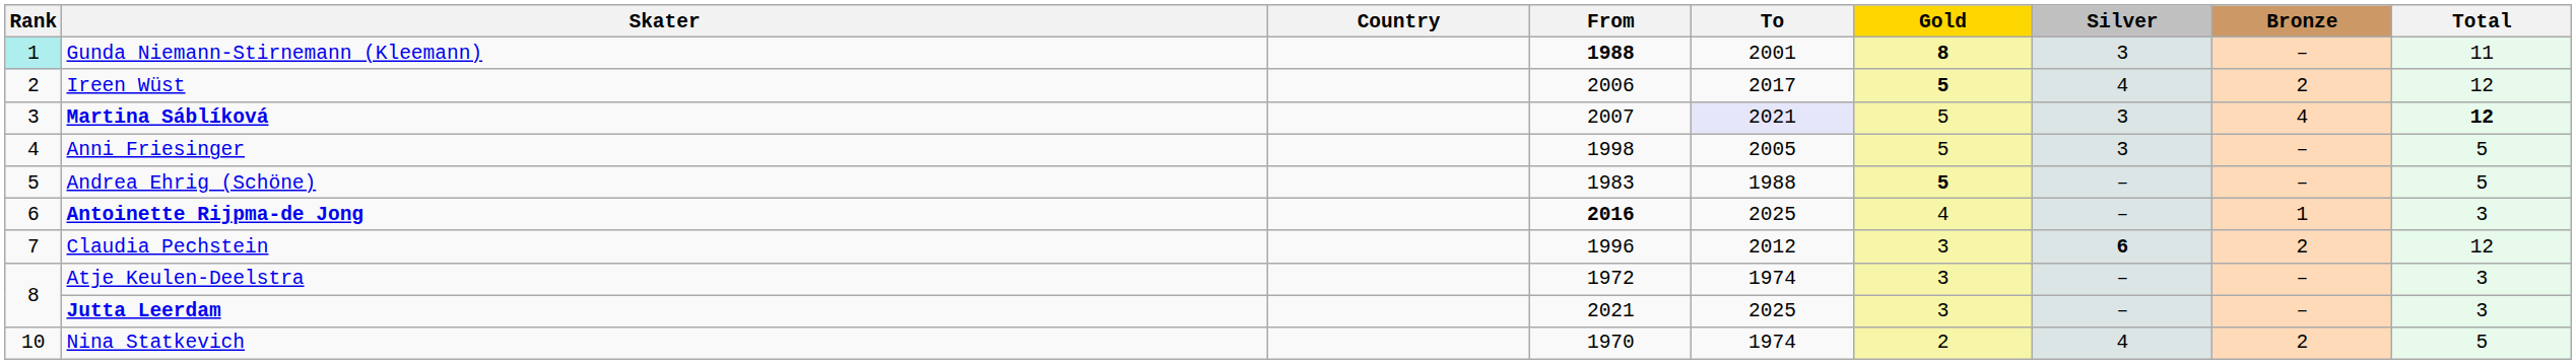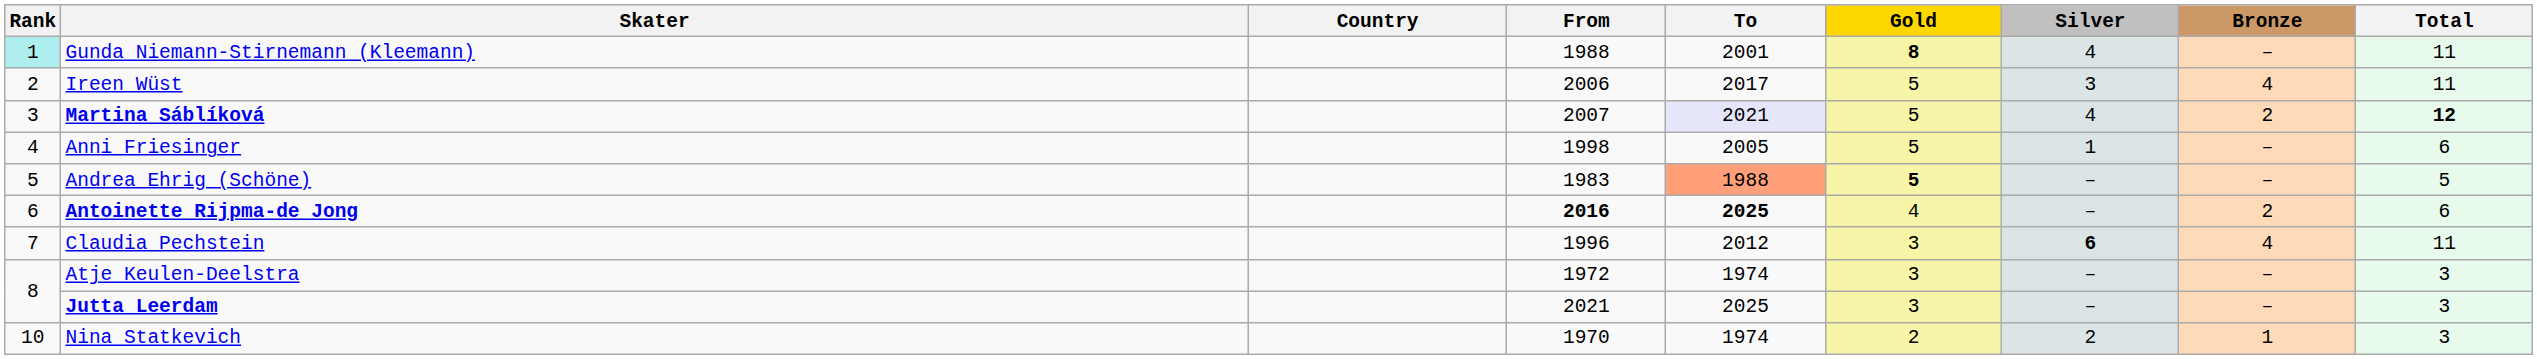 <table class="wikitable plainrowheaders" width=85% style="text-align:center;">
 <tr style="background-color:#EDEDED;">
 <th class="hintergrundfarbe5" style="width:1em">Rank</th>
 <th class="hintergrundfarbe5">Skater</th>
 <th class="hintergrundfarbe5">Country</th>
 <th class="hintergrundfarbe5">From</th>
 <th class="hintergrundfarbe5">To</th>
 <th style="background:    gold; width:7%">Gold</th>
 <th style="background:  silver; width:7%">Silver</th>
 <th style="background: #CC9966; width:7%">Bronze</th>
 <th class="hintergrundfarbe5" style="width:7%">Total</th>
 </tr>
 <tr>
 <td style="background: paleturquoise;">1</td>
 <td align="left"><a href='#'>Gunda Niemann-Stirnemann (Kleemann)</a></td>
 <td align="left"><br></td>
-<td><strong>1988</strong></td>
+<td>1988</td>
 <td>2001</td>
 <td bgcolor="#F7F6A8"><strong>8</strong></td>
-<td bgcolor="#DCE5E5">3</td>
+<td bgcolor="#DCE5E5">4</td>
 <td bgcolor="#FFDAB9">–</td>
 <td bgcolor="#E7FAEC">11</td>
 </tr>
 <tr align="center">
 <td>2</td>
 <td align="left"><a href='#'>Ireen Wüst</a></td>
 <td align="left"></td>
 <td>2006</td>
 <td>2017</td>
-<td bgcolor="#F7F6A8"><strong>5</strong></td>
-<td bgcolor="#DCE5E5">4</td>
-<td bgcolor="#FFDAB9">2</td>
-<td bgcolor="#E7FAEC">12</td>
+<td bgcolor="#F7F6A8">5</td>
+<td bgcolor="#DCE5E5">3</td>
+<td bgcolor="#FFDAB9">4</td>
+<td bgcolor="#E7FAEC">11</td>
 </tr>
 <tr align="center">
 <td>3</td>
 <td align="left"><strong><a href='#'>Martina Sáblíková</a></strong></td>
 <td align="left"></td>
 <td>2007</td>
 <td style="background: lavender;">2021</td>
 <td bgcolor="#F7F6A8">5</td>
-<td bgcolor="#DCE5E5">3</td>
-<td bgcolor="#FFDAB9">4</td>
+<td bgcolor="#DCE5E5">4</td>
+<td bgcolor="#FFDAB9">2</td>
 <td bgcolor="#E7FAEC"><strong>12</strong></td>
 </tr>
 <tr align="center">
 <td>4</td>
 <td align="left"><a href='#'>Anni Friesinger</a></td>
 <td align="left"></td>
 <td>1998</td>
 <td>2005</td>
 <td bgcolor="#F7F6A8">5</td>
-<td bgcolor="#DCE5E5">3</td>
+<td bgcolor="#DCE5E5">1</td>
 <td bgcolor="#FFDAB9">–</td>
-<td bgcolor="#E7FAEC">5</td>
+<td bgcolor="#E7FAEC">6</td>
 </tr>
 <tr align="center">
 <td>5</td>
 <td align="left"><a href='#'>Andrea Ehrig (Schöne)</a></td>
 <td align="left"></td>
 <td>1983</td>
-<td>1988</td>
+<td style="background: lightsalmon;">1988</td>
 <td bgcolor="#F7F6A8"><strong>5</strong></td>
 <td bgcolor="#DCE5E5">–</td>
 <td bgcolor="#FFDAB9">–</td>
 <td bgcolor="#E7FAEC">5</td>
 </tr>
 <tr align="center">
 <td>6</td>
 <td align="left"><strong><a href='#'>Antoinette Rijpma-de Jong</a></strong></td>
 <td align="left"></td>
 <td><strong>2016</strong></td>
-<td>2025</td>
+<td><strong>2025</strong></td>
 <td bgcolor="#F7F6A8">4</td>
 <td bgcolor="#DCE5E5">–</td>
-<td bgcolor="#FFDAB9">1</td>
-<td bgcolor="#E7FAEC">3</td>
+<td bgcolor="#FFDAB9">2</td>
+<td bgcolor="#E7FAEC">6</td>
 </tr>
 <tr align="center">
 <td>7</td>
 <td align="left"><a href='#'>Claudia Pechstein</a></td>
 <td align="left"></td>
 <td>1996</td>
 <td>2012</td>
 <td bgcolor="#F7F6A8">3</td>
 <td bgcolor="#DCE5E5"><strong>6</strong></td>
-<td bgcolor="#FFDAB9">2</td>
-<td bgcolor="#E7FAEC">12</td>
+<td bgcolor="#FFDAB9">4</td>
+<td bgcolor="#E7FAEC">11</td>
 </tr>
 <tr align="center">
 <td rowspan="2">8</td>
 <td align="left"><a href='#'>Atje Keulen-Deelstra</a></td>
 <td align="left"></td>
 <td>1972</td>
 <td>1974</td>
 <td bgcolor="#F7F6A8">3</td>
 <td bgcolor="#DCE5E5">–</td>
 <td bgcolor="#FFDAB9">–</td>
 <td bgcolor="#E7FAEC">3</td>
 </tr>
 <tr align="center">
 <td align="left"><strong><a href='#'>Jutta Leerdam</a></strong></td>
 <td align="left"></td>
 <td>2021</td>
 <td>2025</td>
 <td bgcolor="#F7F6A8">3</td>
 <td bgcolor="#DCE5E5">–</td>
 <td bgcolor="#FFDAB9">–</td>
 <td bgcolor="#E7FAEC">3</td>
 </tr>
 <tr align="center">
 <td>10</td>
 <td align="left"><a href='#'>Nina Statkevich</a></td>
 <td align="left"></td>
 <td>1970</td>
 <td>1974</td>
 <td bgcolor="#F7F6A8">2</td>
-<td bgcolor="#DCE5E5">4</td>
-<td bgcolor="#FFDAB9">2</td>
-<td bgcolor="#E7FAEC">5</td>
+<td bgcolor="#DCE5E5">2</td>
+<td bgcolor="#FFDAB9">1</td>
+<td bgcolor="#E7FAEC">3</td>
 </tr>
 </table>
